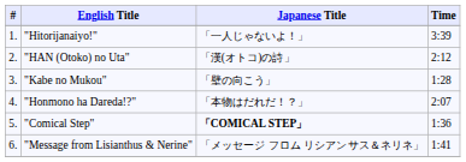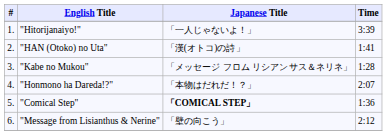 <table border="" cellpadding="4" cellspacing="0" style="border: 1px #aaaaaa solid; border-collapse: collapse; padding: 0.2em; margin: 1em 1em 1em 0; background: #f7f8ff; font-size:0.9em">
 <tr valign="middle" bgcolor="#e6e9ff">
 <th rowspan="1">#</th>
 <th rowspan="1"><a href='#'>English</a> Title</th>
 <th colspan="1"><a href='#'>Japanese</a> Title</th>
 <th rowspan="1">Time</th>
 </tr>
 <tr bgcolor="#e6e9ff">
 </tr>
 <tr>
 <td>1.</td>
 <td>"Hitorijanaiyo!"</td>
 <td>「一人じゃないよ！」</td>
 <td>3:39</td>
 </tr>
 <tr>
 <td>2.</td>
 <td>"HAN (Otoko) no Uta"</td>
 <td>「漢(オトコ)の詩」</td>
-<td>2:12</td>
+<td>1:41</td>
 </tr>
 <tr>
 <td>3.</td>
 <td>"Kabe no Mukou"</td>
-<td>「壁の向こう」</td>
+<td>「メッセージ フロム リシアンサス＆ネリネ」</td>
 <td>1:28</td>
 </tr>
 <tr>
 <td>4.</td>
 <td>"Honmono ha Dareda!?"</td>
 <td>「本物はだれだ！？」</td>
 <td>2:07</td>
 </tr>
 <tr>
 <td>5.</td>
 <td>"Comical Step"</td>
 <td><strong>「COMICAL STEP」</strong></td>
 <td>1:36</td>
 </tr>
 <tr>
 <td>6.</td>
 <td>"Message from Lisianthus & Nerine"</td>
-<td>「メッセージ フロム リシアンサス＆ネリネ」</td>
-<td>1:41</td>
+<td>「壁の向こう」</td>
+<td>2:12</td>
 </tr>
 <tr>
 </tr>
 </table>
